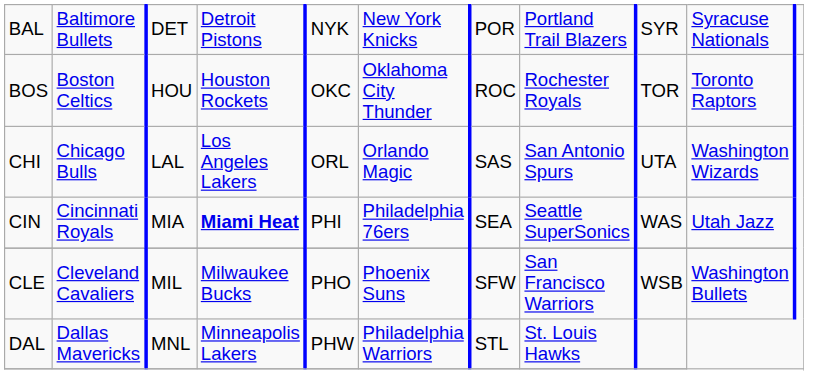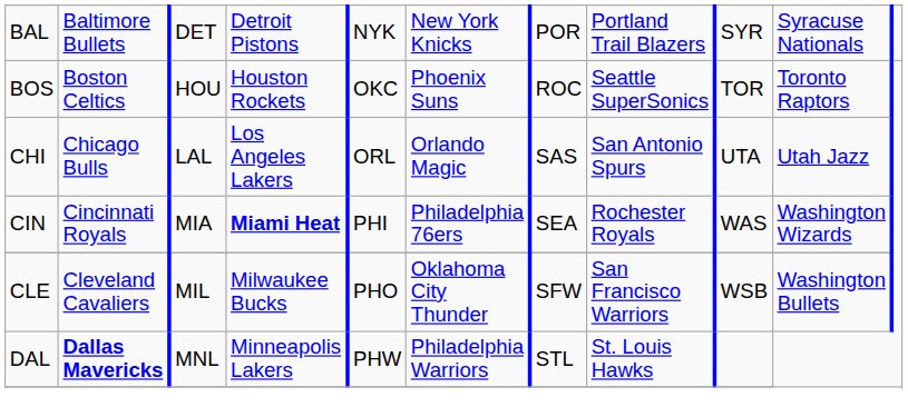 <table class="wikitable" align=center>
 <tr>
 <td>BAL</td>
 <td style="border-right: solid blue"><a href='#'>Baltimore Bullets</a></td>
 <td>DET</td>
 <td style="border-right: solid blue"><a href='#'>Detroit Pistons</a></td>
 <td>NYK</td>
 <td style="border-right: solid blue"><a href='#'>New York Knicks</a></td>
 <td>POR</td>
 <td style="border-right: solid blue"><a href='#'>Portland Trail Blazers</a></td>
 <td>SYR</td>
 <td style="border-right: solid blue"><a href='#'>Syracuse Nationals</a></td>
 <td></td>
 </tr>
 <tr>
 <td>BOS</td>
 <td style="border-right: solid blue"><a href='#'>Boston Celtics</a></td>
 <td>HOU</td>
 <td style="border-right: solid blue"><a href='#'>Houston Rockets</a></td>
 <td>OKC</td>
-<td style="border-right: solid blue"><a href='#'>Oklahoma City Thunder</a></td>
+<td style="border-right: solid blue"><a href='#'>Phoenix Suns</a></td>
 <td>ROC</td>
-<td style="border-right: solid blue"><a href='#'>Rochester Royals</a></td>
+<td style="border-right: solid blue"><a href='#'>Seattle SuperSonics</a></td>
 <td>TOR</td>
 <td style="border-right: solid blue"><a href='#'>Toronto Raptors</a></td>
 </tr>
 <tr>
 <td>CHI</td>
 <td style="border-right: solid blue"><a href='#'>Chicago Bulls</a></td>
 <td>LAL</td>
 <td style="border-right: solid blue"><a href='#'>Los Angeles Lakers</a></td>
 <td>ORL</td>
 <td style="border-right: solid blue"><a href='#'>Orlando Magic</a></td>
 <td>SAS</td>
 <td style="border-right: solid blue"><a href='#'>San Antonio Spurs</a></td>
 <td>UTA</td>
-<td style="border-right: solid blue"><a href='#'>Washington Wizards</a></td>
+<td style="border-right: solid blue"><a href='#'>Utah Jazz</a></td>
 </tr>
 <tr>
 <td>CIN</td>
 <td style="border-right: solid blue"><a href='#'>Cincinnati Royals</a></td>
 <td>MIA</td>
 <td style="border-right: solid blue"><strong><a href='#'>Miami Heat</a></strong></td>
 <td>PHI</td>
 <td style="border-right: solid blue"><a href='#'>Philadelphia 76ers</a></td>
 <td>SEA</td>
-<td style="border-right: solid blue"><a href='#'>Seattle SuperSonics</a></td>
+<td style="border-right: solid blue"><a href='#'>Rochester Royals</a></td>
 <td>WAS</td>
-<td style="border-right: solid blue"><a href='#'>Utah Jazz</a></td>
+<td style="border-right: solid blue"><a href='#'>Washington Wizards</a></td>
 </tr>
 <tr>
 </tr>
 <tr>
 <td>CLE</td>
 <td style="border-right: solid blue"><a href='#'>Cleveland Cavaliers</a></td>
 <td>MIL</td>
 <td style="border-right: solid blue"><a href='#'>Milwaukee Bucks</a></td>
 <td>PHO</td>
-<td style="border-right: solid blue"><a href='#'>Phoenix Suns</a></td>
+<td style="border-right: solid blue"><a href='#'>Oklahoma City Thunder</a></td>
 <td>SFW</td>
 <td style="border-right: solid blue"><a href='#'>San Francisco Warriors</a></td>
 <td>WSB</td>
 <td style="border-right: solid blue"><a href='#'>Washington Bullets</a></td>
 </tr>
 <tr>
 <td>DAL</td>
-<td style="border-right: solid blue"><a href='#'>Dallas Mavericks</a></td>
+<td style="border-right: solid blue"><strong><a href='#'>Dallas Mavericks</a></strong></td>
 <td>MNL</td>
 <td style="border-right: solid blue"><a href='#'>Minneapolis Lakers</a></td>
 <td>PHW</td>
 <td style="border-right: solid blue"><a href='#'>Philadelphia Warriors</a></td>
 <td>STL</td>
 <td style="border-right: solid blue"><a href='#'>St. Louis Hawks</a></td>
 <td></td>
 </tr>
 <tr>
 </tr>
 </table>
